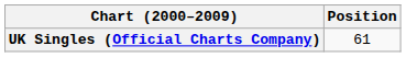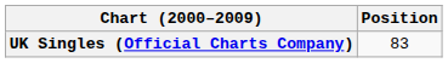 <table class="wikitable plainrowheaders">
 <tr>
 <th>Chart (2000–2009)</th>
 <th>Position</th>
 </tr>
 <tr>
 <th scope="row">UK Singles (<a href='#'>Official Charts Company</a>)</th>
-<td style="text-align:center;">61</td>
+<td style="text-align:center;">83</td>
 </tr>
 </table>
